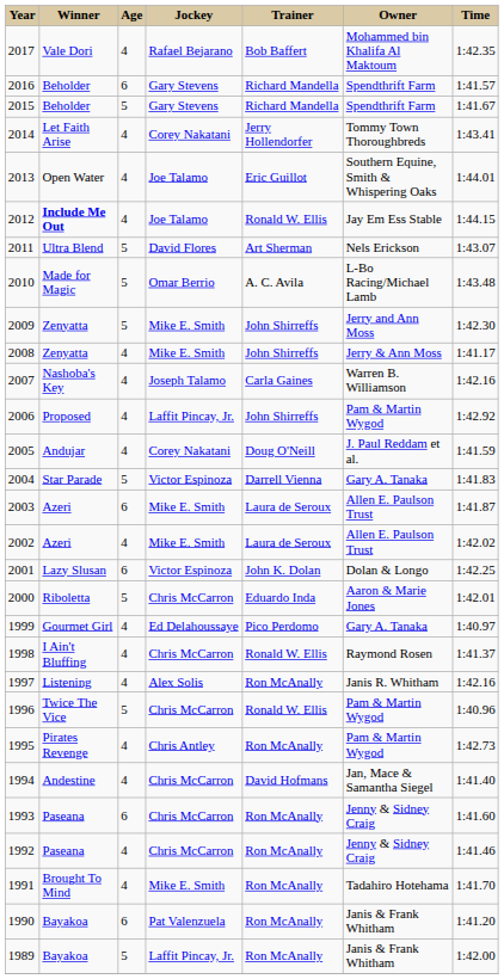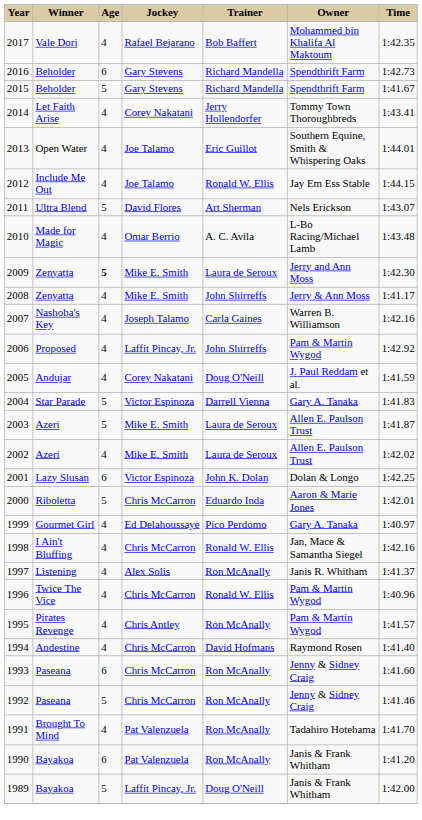 <table class="wikitable sortable">
 <tr>
 <th style="background-color:#DACAA5; width:38px">Year<br></th>
 <th style="background-color:#DACAA5; width:120px">Winner<br></th>
 <th style="background-color:#DACAA5">Age<br></th>
 <th style="background-color:#DACAA5; width:140px">Jockey<br></th>
 <th style="background-color:#DACAA5; width:160px">Trainer<br></th>
 <th style="background-color:#DACAA5; width:160px">Owner<br></th>
 <th style="background-color:#DACAA5">Time</th>
 </tr>
 <tr>
 <td>2017</td>
 <td><a href='#'>Vale Dori</a></td>
 <td>4</td>
 <td><a href='#'>Rafael Bejarano</a></td>
 <td><a href='#'>Bob Baffert</a></td>
 <td><a href='#'>Mohammed bin Khalifa Al Maktoum</a></td>
 <td>1:42.35</td>
 </tr>
 <tr>
 <td>2016</td>
 <td><a href='#'>Beholder</a></td>
 <td>6</td>
 <td><a href='#'>Gary Stevens</a></td>
 <td><a href='#'>Richard Mandella</a></td>
 <td><a href='#'>Spendthrift Farm</a></td>
-<td>1:41.57</td>
+<td>1:42.73</td>
 </tr>
 <tr>
 <td>2015</td>
 <td><a href='#'>Beholder</a></td>
 <td>5</td>
 <td><a href='#'>Gary Stevens</a></td>
 <td><a href='#'>Richard Mandella</a></td>
 <td><a href='#'>Spendthrift Farm</a></td>
 <td>1:41.67</td>
 </tr>
 <tr>
 <td>2014</td>
 <td><a href='#'>Let Faith Arise</a></td>
 <td>4</td>
 <td><a href='#'>Corey Nakatani</a></td>
 <td><a href='#'>Jerry Hollendorfer</a></td>
 <td>Tommy Town Thoroughbreds</td>
 <td>1:43.41</td>
 </tr>
 <tr>
 <td>2013</td>
 <td>Open Water</td>
 <td>4</td>
 <td><a href='#'>Joe Talamo</a></td>
 <td><a href='#'>Eric Guillot</a></td>
 <td>Southern Equine, Smith & Whispering Oaks</td>
 <td>1:44.01</td>
 </tr>
 <tr>
 <td>2012</td>
-<td><strong><a href='#'>Include Me Out</a></strong></td>
+<td><a href='#'>Include Me Out</a></td>
 <td>4</td>
 <td><a href='#'>Joe Talamo</a></td>
 <td><a href='#'>Ronald W. Ellis</a></td>
 <td>Jay Em Ess Stable</td>
 <td>1:44.15</td>
 </tr>
 <tr>
 <td>2011</td>
 <td><a href='#'>Ultra Blend</a></td>
 <td>5</td>
 <td><a href='#'>David Flores</a></td>
 <td><a href='#'>Art Sherman</a></td>
 <td>Nels Erickson</td>
 <td>1:43.07</td>
 </tr>
 <tr>
 <td>2010</td>
 <td><a href='#'>Made for Magic</a></td>
-<td>5</td>
+<td>4</td>
 <td><a href='#'>Omar Berrio</a></td>
 <td>A. C. Avila</td>
 <td>L-Bo Racing/Michael Lamb</td>
 <td>1:43.48</td>
 </tr>
 <tr>
 <td>2009</td>
 <td><a href='#'>Zenyatta</a></td>
-<td>5</td>
+<td><strong>5</strong></td>
 <td><a href='#'>Mike E. Smith</a></td>
-<td><a href='#'>John Shirreffs</a></td>
+<td><a href='#'>Laura de Seroux</a></td>
 <td><a href='#'>Jerry and Ann Moss</a></td>
 <td>1:42.30</td>
 </tr>
 <tr>
 <td>2008</td>
 <td><a href='#'>Zenyatta</a></td>
 <td>4</td>
 <td><a href='#'>Mike E. Smith</a></td>
 <td><a href='#'>John Shirreffs</a></td>
 <td><a href='#'>Jerry & Ann Moss</a></td>
 <td>1:41.17</td>
 </tr>
 <tr>
 <td>2007</td>
 <td><a href='#'>Nashoba's Key</a></td>
 <td>4</td>
 <td><a href='#'>Joseph Talamo</a></td>
 <td><a href='#'>Carla Gaines</a></td>
 <td>Warren B. Williamson</td>
 <td>1:42.16</td>
 </tr>
 <tr>
 <td>2006</td>
 <td><a href='#'>Proposed</a></td>
 <td>4</td>
 <td><a href='#'>Laffit Pincay, Jr.</a></td>
 <td><a href='#'>John Shirreffs</a></td>
 <td><a href='#'>Pam & Martin Wygod</a></td>
 <td>1:42.92</td>
 </tr>
 <tr>
 <td>2005</td>
 <td><a href='#'>Andujar</a></td>
 <td>4</td>
 <td><a href='#'>Corey Nakatani</a></td>
 <td><a href='#'>Doug O'Neill</a></td>
 <td><a href='#'>J. Paul Reddam</a> et al.</td>
 <td>1:41.59</td>
 </tr>
 <tr>
 <td>2004</td>
 <td><a href='#'>Star Parade</a></td>
 <td>5</td>
 <td><a href='#'>Victor Espinoza</a></td>
 <td><a href='#'>Darrell Vienna</a></td>
 <td><a href='#'>Gary A. Tanaka</a></td>
 <td>1:41.83</td>
 </tr>
 <tr>
 <td>2003</td>
 <td><a href='#'>Azeri</a></td>
-<td>6</td>
+<td>5</td>
 <td><a href='#'>Mike E. Smith</a></td>
 <td><a href='#'>Laura de Seroux</a></td>
 <td><a href='#'>Allen E. Paulson</a> <a href='#'>Trust</a></td>
 <td>1:41.87</td>
 </tr>
 <tr>
 <td>2002</td>
 <td><a href='#'>Azeri</a></td>
 <td>4</td>
 <td><a href='#'>Mike E. Smith</a></td>
 <td><a href='#'>Laura de Seroux</a></td>
 <td><a href='#'>Allen E. Paulson</a> <a href='#'>Trust</a></td>
 <td>1:42.02</td>
 </tr>
 <tr>
 <td>2001</td>
 <td><a href='#'>Lazy Slusan</a></td>
 <td>6</td>
 <td><a href='#'>Victor Espinoza</a></td>
 <td><a href='#'>John K. Dolan</a></td>
 <td>Dolan & Longo</td>
 <td>1:42.25</td>
 </tr>
 <tr>
 <td>2000</td>
 <td><a href='#'>Riboletta</a></td>
 <td>5</td>
 <td><a href='#'>Chris McCarron</a></td>
 <td><a href='#'>Eduardo Inda</a></td>
 <td><a href='#'>Aaron & Marie Jones</a></td>
 <td>1:42.01</td>
 </tr>
 <tr>
 <td>1999</td>
 <td><a href='#'>Gourmet Girl</a></td>
 <td>4</td>
 <td><a href='#'>Ed Delahoussaye</a></td>
 <td><a href='#'>Pico Perdomo</a></td>
 <td><a href='#'>Gary A. Tanaka</a></td>
 <td>1:40.97</td>
 </tr>
 <tr>
 <td>1998</td>
 <td><a href='#'>I Ain't Bluffing</a></td>
 <td>4</td>
 <td><a href='#'>Chris McCarron</a></td>
 <td><a href='#'>Ronald W. Ellis</a></td>
-<td>Raymond Rosen</td>
-<td>1:41.37</td>
+<td>Jan, Mace & Samantha Siegel</td>
+<td>1:42.16</td>
 </tr>
 <tr>
 <td>1997</td>
 <td><a href='#'>Listening</a></td>
 <td>4</td>
 <td><a href='#'>Alex Solis</a></td>
 <td><a href='#'>Ron McAnally</a></td>
 <td>Janis R. Whitham</td>
-<td>1:42.16</td>
+<td>1:41.37</td>
 </tr>
 <tr>
 <td>1996</td>
 <td><a href='#'>Twice The Vice</a></td>
-<td>5</td>
+<td>4</td>
 <td><a href='#'>Chris McCarron</a></td>
 <td><a href='#'>Ronald W. Ellis</a></td>
 <td><a href='#'>Pam & Martin Wygod</a></td>
 <td>1:40.96</td>
 </tr>
 <tr>
 <td>1995</td>
 <td><a href='#'>Pirates Revenge</a></td>
 <td>4</td>
 <td><a href='#'>Chris Antley</a></td>
 <td><a href='#'>Ron McAnally</a></td>
 <td><a href='#'>Pam & Martin Wygod</a></td>
-<td>1:42.73</td>
+<td>1:41.57</td>
 </tr>
 <tr>
 <td>1994</td>
 <td><a href='#'>Andestine</a></td>
 <td>4</td>
 <td><a href='#'>Chris McCarron</a></td>
 <td><a href='#'>David Hofmans</a></td>
-<td>Jan, Mace & Samantha Siegel</td>
+<td>Raymond Rosen</td>
 <td>1:41.40</td>
 </tr>
 <tr>
 <td>1993</td>
 <td><a href='#'>Paseana</a></td>
 <td>6</td>
 <td><a href='#'>Chris McCarron</a></td>
 <td><a href='#'>Ron McAnally</a></td>
 <td><a href='#'>Jenny</a> & <a href='#'>Sidney Craig</a></td>
 <td>1:41.60</td>
 </tr>
 <tr>
 <td>1992</td>
 <td><a href='#'>Paseana</a></td>
-<td>4</td>
+<td>5</td>
 <td><a href='#'>Chris McCarron</a></td>
 <td><a href='#'>Ron McAnally</a></td>
 <td><a href='#'>Jenny</a> & <a href='#'>Sidney Craig</a></td>
 <td>1:41.46</td>
 </tr>
 <tr>
 <td>1991</td>
 <td><a href='#'>Brought To Mind</a></td>
 <td>4</td>
-<td><a href='#'>Mike E. Smith</a></td>
+<td><a href='#'>Pat Valenzuela</a></td>
 <td><a href='#'>Ron McAnally</a></td>
 <td>Tadahiro Hotehama</td>
 <td>1:41.70</td>
 </tr>
 <tr>
 <td>1990</td>
 <td><a href='#'>Bayakoa</a></td>
 <td>6</td>
 <td><a href='#'>Pat Valenzuela</a></td>
 <td><a href='#'>Ron McAnally</a></td>
 <td>Janis & Frank Whitham</td>
 <td>1:41.20</td>
 </tr>
 <tr>
 <td>1989</td>
 <td><a href='#'>Bayakoa</a></td>
 <td>5</td>
 <td><a href='#'>Laffit Pincay, Jr.</a></td>
-<td><a href='#'>Ron McAnally</a></td>
+<td><a href='#'>Doug O'Neill</a></td>
 <td>Janis & Frank Whitham</td>
 <td>1:42.00</td>
 </tr>
 <tr>
 </tr>
 </table>
